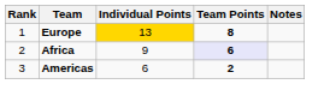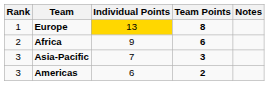 <table class="wikitable sortable" style="text-align:center">
 <tr>
 <th>Rank</th>
 <th>Team</th>
 <th>Individual Points</th>
 <th>Team Points</th>
 <th>Notes</th>
 </tr>
 <tr>
 <td>1</td>
 <td align="left"><strong>Europe</strong></td>
 <td style="background: gold;">13</td>
 <td><strong>8</strong></td>
 <td></td>
 </tr>
 <tr>
 <td>2</td>
 <td align="left"><strong>Africa</strong></td>
 <td>9</td>
-<td style="background: lavender;"><strong>6</strong></td>
+<td><strong>6</strong></td>
+<td></td>
+</tr>
+<tr>
+<td>3</td>
+<td align="left"><strong>Asia-Pacific</strong></td>
+<td>7</td>
+<td><strong>3</strong></td>
 <td></td>
 </tr>
 <tr>
 <td>3</td>
 <td align="left"><strong>Americas</strong></td>
 <td>6</td>
 <td><strong>2</strong></td>
 <td></td>
 </tr>
 </table>
